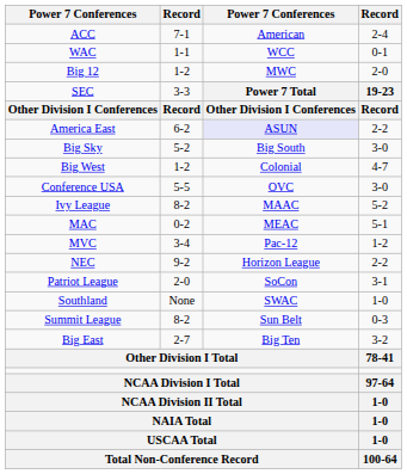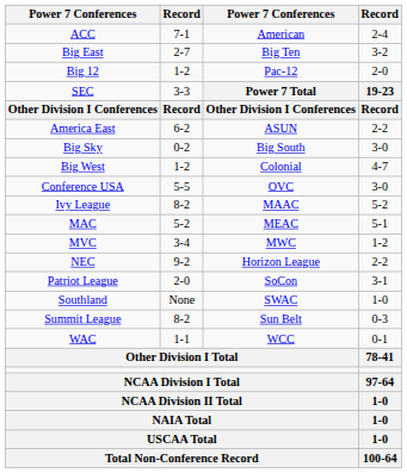 <table class="wikitable" style="text-align:center">
 <tr>
 <th>Power 7 Conferences</th>
 <th>Record</th>
 <th>Power 7 Conferences</th>
 <th>Record</th>
 </tr>
 <tr>
 <td><a href='#'>ACC</a></td>
 <td>7-1</td>
 <td><a href='#'>American</a></td>
 <td>2-4</td>
 </tr>
 <tr>
-<td><a href='#'>WAC</a></td>
-<td>1-1</td>
-<td><a href='#'>WCC</a></td>
-<td>0-1</td>
+<td><a href='#'>Big East</a></td>
+<td>2-7</td>
+<td><a href='#'>Big Ten</a></td>
+<td>3-2</td>
 </tr>
 <tr>
 <td><a href='#'>Big 12</a></td>
 <td>1-2</td>
-<td><a href='#'>MWC</a></td>
+<td><a href='#'>Pac-12</a></td>
 <td>2-0</td>
 </tr>
 <tr>
 <td><a href='#'>SEC</a></td>
 <td>3-3</td>
 <th>Power 7 Total</th>
 <th>19-23</th>
 </tr>
 <tr>
 <th>Other Division I Conferences</th>
 <th>Record</th>
 <th>Other Division I Conferences</th>
 <th>Record</th>
 </tr>
 <tr>
 <td><a href='#'>America East</a></td>
 <td>6-2</td>
-<td style="background: lavender;"><a href='#'>ASUN</a></td>
+<td><a href='#'>ASUN</a></td>
 <td>2-2</td>
 </tr>
 <tr>
 <td><a href='#'>Big Sky</a></td>
-<td>5-2</td>
+<td>0-2</td>
 <td><a href='#'>Big South</a></td>
 <td>3-0</td>
 </tr>
 <tr>
 <td><a href='#'>Big West</a></td>
 <td>1-2</td>
 <td><a href='#'>Colonial</a></td>
 <td>4-7</td>
 </tr>
 <tr>
 <td><a href='#'>Conference USA</a></td>
 <td>5-5</td>
 <td><a href='#'>OVC</a></td>
 <td>3-0</td>
 </tr>
 <tr>
 <td><a href='#'>Ivy League</a></td>
 <td>8-2</td>
 <td><a href='#'>MAAC</a></td>
 <td>5-2</td>
 </tr>
 <tr>
 <td><a href='#'>MAC</a></td>
-<td>0-2</td>
+<td>5-2</td>
 <td><a href='#'>MEAC</a></td>
 <td>5-1</td>
 </tr>
 <tr>
 <td><a href='#'>MVC</a></td>
 <td>3-4</td>
-<td><a href='#'>Pac-12</a></td>
+<td><a href='#'>MWC</a></td>
 <td>1-2</td>
 </tr>
 <tr>
 <td><a href='#'>NEC</a></td>
 <td>9-2</td>
 <td><a href='#'>Horizon League</a></td>
 <td>2-2</td>
 </tr>
 <tr>
 <td><a href='#'>Patriot League</a></td>
 <td>2-0</td>
 <td><a href='#'>SoCon</a></td>
 <td>3-1</td>
 </tr>
 <tr>
 <td><a href='#'>Southland</a></td>
 <td>None</td>
 <td><a href='#'>SWAC</a></td>
 <td>1-0</td>
 </tr>
 <tr>
 <td><a href='#'>Summit League</a></td>
 <td>8-2</td>
 <td><a href='#'>Sun Belt</a></td>
 <td>0-3</td>
 </tr>
 <tr>
-<td><a href='#'>Big East</a></td>
-<td>2-7</td>
-<td><a href='#'>Big Ten</a></td>
-<td>3-2</td>
+<td><a href='#'>WAC</a></td>
+<td>1-1</td>
+<td><a href='#'>WCC</a></td>
+<td>0-1</td>
 </tr>
 <tr>
 <th colspan="3">Other Division I Total</th>
 <th>78-41</th>
 </tr>
 <tr>
 <td colspan="3"></td>
 <td></td>
 </tr>
 <tr>
 <th colspan="3">NCAA Division I Total</th>
 <th>97-64</th>
 </tr>
 <tr>
 <th colspan="3">NCAA Division II Total</th>
 <th>1-0</th>
 </tr>
 <tr>
 <th colspan="3">NAIA Total</th>
 <th>1-0</th>
 </tr>
 <tr>
 <th colspan="3">USCAA Total</th>
 <th>1-0</th>
 </tr>
 <tr>
 <th colspan="3">Total Non-Conference Record</th>
 <th>100-64</th>
 </tr>
 </table>
